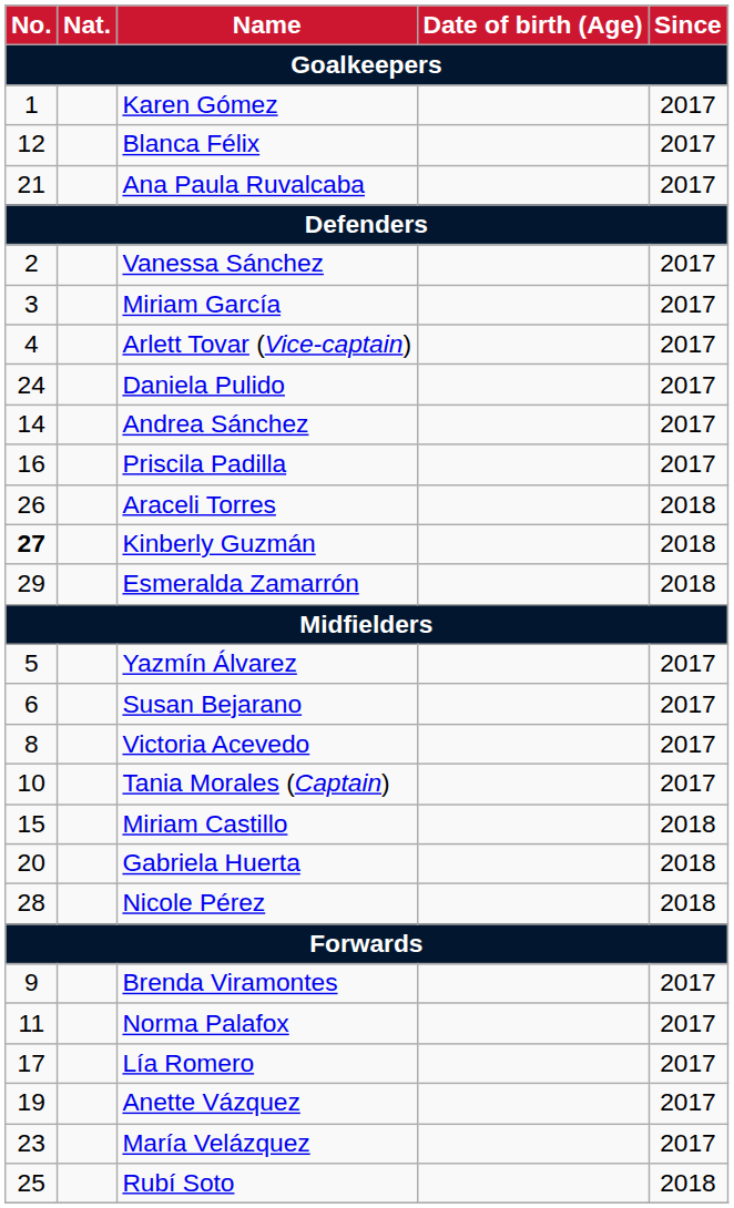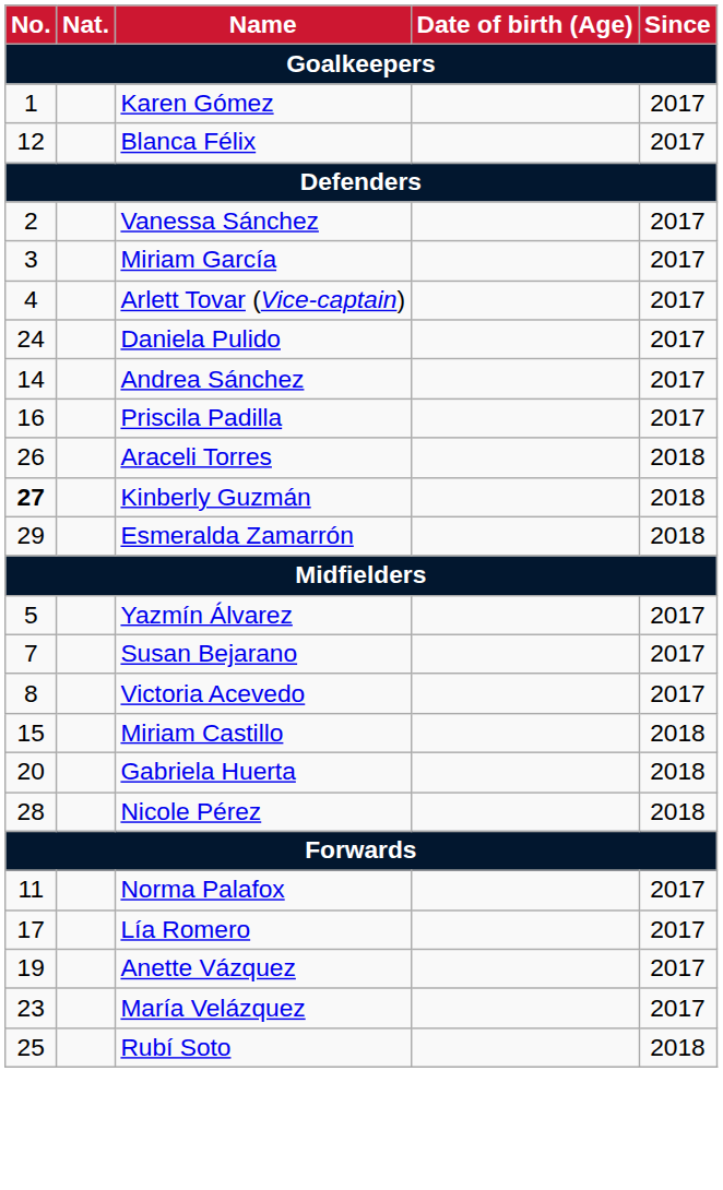 <table class="wikitable" style="text-align:center; font-size:100%;">
 <tr>
 <th style=background-color:#CD1731;color:#FFFFFF>No.</th>
 <th style=background-color:#CD1731;color:#FFFFFF>Nat.</th>
 <th style=background-color:#CD1731;color:#FFFFFF>Name</th>
 <th style=background-color:#CD1731;color:#FFFFFF>Date of birth (Age)</th>
 <th style=background-color:#CD1731;color:#FFFFFF>Since</th>
 </tr>
 <tr>
 <th colspan="5" style="background:#02172F; color:#FFFFFF; text-align:center;">Goalkeepers</th>
 </tr>
 <tr>
 <td>1</td>
 <td></td>
 <td align=left><a href='#'>Karen Gómez</a></td>
 <td></td>
 <td>2017</td>
 </tr>
 <tr>
 <td>12</td>
 <td></td>
 <td align=left><a href='#'>Blanca Félix</a></td>
-<td></td>
-<td>2017</td>
-</tr>
-<tr>
-<td>21</td>
-<td></td>
-<td align=left><a href='#'>Ana Paula Ruvalcaba</a></td>
 <td></td>
 <td>2017</td>
 </tr>
 <tr>
 <th colspan="5" style="background:#02172F; color:#FFFFFF; text-align:center;">Defenders</th>
 </tr>
 <tr>
 <td>2</td>
 <td></td>
 <td align=left><a href='#'>Vanessa Sánchez</a></td>
 <td></td>
 <td>2017</td>
 </tr>
 <tr>
 <td>3</td>
 <td></td>
 <td align=left><a href='#'>Miriam García</a></td>
 <td></td>
 <td>2017</td>
 </tr>
 <tr>
 <td>4</td>
 <td></td>
 <td align=left><a href='#'>Arlett Tovar</a> (<em><a href='#'>Vice-captain</a></em>)</td>
 <td></td>
 <td>2017</td>
 </tr>
 <tr>
 <td>24</td>
 <td></td>
 <td align=left><a href='#'>Daniela Pulido</a></td>
 <td></td>
 <td>2017</td>
 </tr>
 <tr>
 <td>14</td>
 <td></td>
 <td align=left><a href='#'>Andrea Sánchez</a></td>
 <td></td>
 <td>2017</td>
 </tr>
 <tr>
 <td>16</td>
 <td></td>
 <td align=left><a href='#'>Priscila Padilla</a></td>
 <td></td>
 <td>2017</td>
 </tr>
 <tr>
 <td>26</td>
 <td></td>
 <td align=left><a href='#'>Araceli Torres</a></td>
 <td></td>
 <td>2018</td>
 </tr>
 <tr>
 <td><strong>27</strong></td>
 <td></td>
 <td align=left><a href='#'>Kinberly Guzmán</a></td>
 <td></td>
 <td>2018</td>
 </tr>
 <tr>
 <td>29</td>
 <td></td>
 <td align=left><a href='#'>Esmeralda Zamarrón</a></td>
 <td></td>
 <td>2018</td>
 </tr>
 <tr>
 <th colspan="5" style="background:#02172F; color:#FFFFFF; text-align:center;">Midfielders</th>
 </tr>
 <tr>
 <td>5</td>
 <td></td>
 <td align=left><a href='#'>Yazmín Álvarez</a></td>
 <td></td>
 <td>2017</td>
 </tr>
 <tr>
-<td>6</td>
+<td>7</td>
 <td></td>
 <td align=left><a href='#'>Susan Bejarano</a></td>
 <td></td>
 <td>2017</td>
 </tr>
 <tr>
 <td>8</td>
 <td></td>
 <td align=left><a href='#'>Victoria Acevedo</a></td>
-<td></td>
-<td>2017</td>
-</tr>
-<tr>
-<td>10</td>
-<td></td>
-<td align=left><a href='#'>Tania Morales</a> (<em><a href='#'>Captain</a></em>)</td>
 <td></td>
 <td>2017</td>
 </tr>
 <tr>
 <td>15</td>
 <td></td>
 <td align=left><a href='#'>Miriam Castillo</a></td>
 <td></td>
 <td>2018</td>
 </tr>
 <tr>
 <td>20</td>
 <td></td>
 <td align=left><a href='#'>Gabriela Huerta</a></td>
 <td></td>
 <td>2018</td>
 </tr>
 <tr>
 <td>28</td>
 <td></td>
 <td align=left><a href='#'>Nicole Pérez</a></td>
 <td></td>
 <td>2018</td>
 </tr>
 <tr>
 <th colspan="5" style="background:#02172F; color:#FFFFFF; text-align:center;">Forwards</th>
-</tr>
-<tr>
-<td>9</td>
-<td></td>
-<td align=left><a href='#'>Brenda Viramontes</a></td>
-<td></td>
-<td>2017</td>
 </tr>
 <tr>
 <td>11</td>
 <td></td>
 <td align=left><a href='#'>Norma Palafox</a></td>
 <td></td>
 <td>2017</td>
 </tr>
 <tr>
 <td>17</td>
 <td></td>
 <td align=left><a href='#'>Lía Romero</a></td>
 <td></td>
 <td>2017</td>
 </tr>
 <tr>
 <td>19</td>
 <td></td>
 <td align=left><a href='#'>Anette Vázquez</a></td>
 <td></td>
 <td>2017</td>
 </tr>
 <tr>
 <td>23</td>
 <td></td>
 <td align=left><a href='#'>María Velázquez</a></td>
 <td></td>
 <td>2017</td>
 </tr>
 <tr>
 <td>25</td>
 <td></td>
 <td align=left><a href='#'>Rubí Soto</a></td>
 <td></td>
 <td>2018</td>
 </tr>
 <tr>
 </tr>
 </table>
